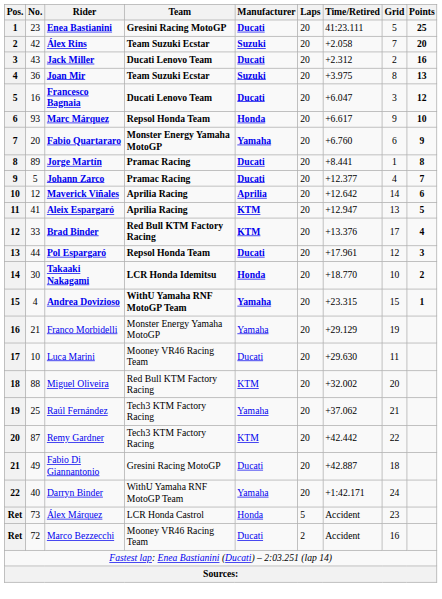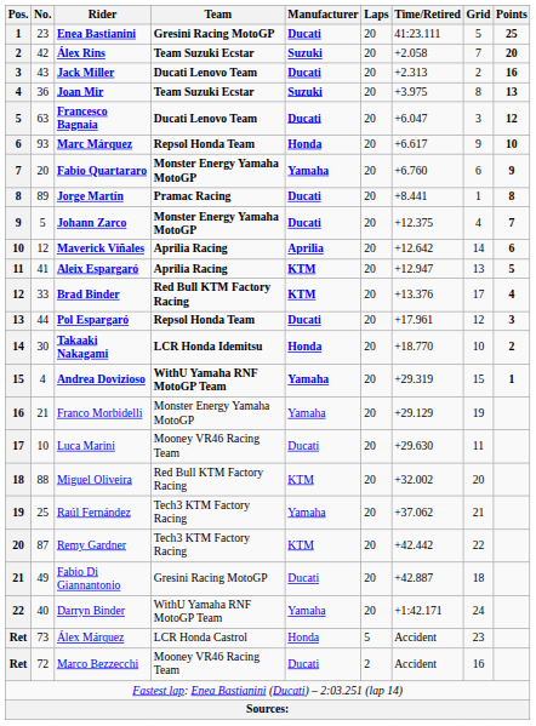 <table class="wikitable" style="font-size: 85%;">
 <tr>
 <th>Pos.</th>
 <th>No.</th>
 <th>Rider</th>
 <th>Team</th>
 <th>Manufacturer</th>
 <th>Laps</th>
 <th>Time/Retired</th>
 <th>Grid</th>
 <th>Points</th>
 </tr>
 <tr>
 <th scope="row">1</th>
 <td align="center">23</td>
 <td> <strong><a href='#'>Enea Bastianini</a></strong></td>
 <td><strong>Gresini Racing MotoGP</strong></td>
 <td><strong><a href='#'>Ducati</a></strong></td>
 <td>20</td>
 <td>41:23.111</td>
 <td align="center">5</td>
 <td align="center"><strong>25</strong></td>
 </tr>
 <tr>
 <th scope="row">2</th>
 <td align="center">42</td>
 <td> <strong><a href='#'>Álex Rins</a></strong></td>
 <td><strong>Team Suzuki Ecstar</strong></td>
 <td><strong><a href='#'>Suzuki</a></strong></td>
 <td>20</td>
 <td>+2.058</td>
 <td align="center">7</td>
 <td align="center"><strong>20</strong></td>
 </tr>
 <tr>
 <th scope="row">3</th>
 <td align="center">43</td>
 <td> <strong><a href='#'>Jack Miller</a></strong></td>
 <td><strong>Ducati Lenovo Team</strong></td>
 <td><strong><a href='#'>Ducati</a></strong></td>
 <td>20</td>
-<td>+2.312</td>
+<td>+2.313</td>
 <td align="center">2</td>
 <td align="center"><strong>16</strong></td>
 </tr>
 <tr>
 <th scope="row">4</th>
 <td align="center">36</td>
 <td> <strong><a href='#'>Joan Mir</a></strong></td>
 <td><strong>Team Suzuki Ecstar</strong></td>
 <td><strong><a href='#'>Suzuki</a></strong></td>
 <td>20</td>
 <td>+3.975</td>
 <td align="center">8</td>
 <td align="center"><strong>13</strong></td>
 </tr>
 <tr>
 <th scope="row">5</th>
-<td align="center">16</td>
+<td align="center">63</td>
 <td> <strong><a href='#'>Francesco Bagnaia</a></strong></td>
 <td><strong>Ducati Lenovo Team</strong></td>
 <td><strong><a href='#'>Ducati</a></strong></td>
 <td>20</td>
 <td>+6.047</td>
 <td align="center">3</td>
 <td align="center"><strong>12</strong></td>
 </tr>
 <tr>
 <th scope="row">6</th>
 <td align="center">93</td>
 <td> <strong><a href='#'>Marc Márquez</a></strong></td>
 <td><strong>Repsol Honda Team</strong></td>
 <td><strong><a href='#'>Honda</a></strong></td>
 <td>20</td>
 <td>+6.617</td>
 <td align="center">9</td>
 <td align="center"><strong>10</strong></td>
 </tr>
 <tr>
 <th scope="row">7</th>
 <td align="center">20</td>
 <td> <strong><a href='#'>Fabio Quartararo</a></strong></td>
 <td><strong>Monster Energy Yamaha MotoGP</strong></td>
 <td><strong><a href='#'>Yamaha</a></strong></td>
 <td>20</td>
 <td>+6.760</td>
 <td align="center">6</td>
 <td align="center"><strong>9</strong></td>
 </tr>
 <tr>
 <th scope="row">8</th>
 <td align="center">89</td>
 <td> <strong><a href='#'>Jorge Martín</a></strong></td>
 <td><strong>Pramac Racing</strong></td>
 <td><strong><a href='#'>Ducati</a></strong></td>
 <td>20</td>
 <td>+8.441</td>
 <td align="center">1</td>
 <td align="center"><strong>8</strong></td>
 </tr>
 <tr>
 <th scope="row">9</th>
 <td align="center">5</td>
 <td> <strong><a href='#'>Johann Zarco</a></strong></td>
-<td><strong>Pramac Racing</strong></td>
+<td><strong>Monster Energy Yamaha MotoGP</strong></td>
 <td><strong><a href='#'>Ducati</a></strong></td>
 <td>20</td>
-<td>+12.377</td>
+<td>+12.375</td>
 <td align="center">4</td>
 <td align="center"><strong>7</strong></td>
 </tr>
 <tr>
 <th scope="row">10</th>
 <td align="center">12</td>
 <td> <strong><a href='#'>Maverick Viñales</a></strong></td>
 <td><strong>Aprilia Racing</strong></td>
 <td><strong><a href='#'>Aprilia</a></strong></td>
 <td>20</td>
 <td>+12.642</td>
 <td align="center">14</td>
 <td align="center"><strong>6</strong></td>
 </tr>
 <tr>
 <th scope="row">11</th>
 <td align="center">41</td>
 <td> <strong><a href='#'>Aleix Espargaró</a></strong></td>
 <td><strong>Aprilia Racing</strong></td>
 <td><strong><a href='#'>KTM</a></strong></td>
 <td>20</td>
 <td>+12.947</td>
 <td align="center">13</td>
 <td align="center"><strong>5</strong></td>
 </tr>
 <tr>
 <th scope="row">12</th>
 <td align="center">33</td>
 <td> <strong><a href='#'>Brad Binder</a></strong></td>
 <td><strong>Red Bull KTM Factory Racing</strong></td>
 <td><strong><a href='#'>KTM</a></strong></td>
 <td>20</td>
 <td>+13.376</td>
 <td align="center">17</td>
 <td align="center"><strong>4</strong></td>
 </tr>
 <tr>
 <th scope="row">13</th>
 <td align="center">44</td>
 <td> <strong><a href='#'>Pol Espargaró</a></strong></td>
 <td><strong>Repsol Honda Team</strong></td>
 <td><strong><a href='#'>Ducati</a></strong></td>
 <td>20</td>
 <td>+17.961</td>
 <td align="center">12</td>
 <td align="center"><strong>3</strong></td>
 </tr>
 <tr>
 <th scope="row">14</th>
 <td align="center">30</td>
 <td> <strong><a href='#'>Takaaki Nakagami</a></strong></td>
 <td><strong>LCR Honda Idemitsu</strong></td>
 <td><strong><a href='#'>Honda</a></strong></td>
 <td>20</td>
 <td>+18.770</td>
 <td align="center">10</td>
 <td align="center"><strong>2</strong></td>
 </tr>
 <tr>
 <th scope="row">15</th>
 <td align="center">4</td>
 <td> <strong><a href='#'>Andrea Dovizioso</a></strong></td>
 <td><strong>WithU Yamaha RNF MotoGP Team</strong></td>
 <td><strong><a href='#'>Yamaha</a></strong></td>
 <td>20</td>
-<td>+23.315</td>
+<td>+29.319</td>
 <td align="center">15</td>
 <td align="center"><strong>1</strong></td>
 </tr>
 <tr>
 <th scope="row">16</th>
 <td align="center">21</td>
 <td> <a href='#'>Franco Morbidelli</a></td>
 <td>Monster Energy Yamaha MotoGP</td>
 <td><a href='#'>Yamaha</a></td>
 <td>20</td>
 <td>+29.129</td>
 <td align="center">19</td>
 <td></td>
 </tr>
 <tr>
 <th scope="row">17</th>
 <td align="center">10</td>
 <td> <a href='#'>Luca Marini</a></td>
 <td>Mooney VR46 Racing Team</td>
 <td><a href='#'>Ducati</a></td>
 <td>20</td>
 <td>+29.630</td>
 <td align="center">11</td>
 <td></td>
 </tr>
 <tr>
 <th scope="row">18</th>
 <td align="center">88</td>
 <td> <a href='#'>Miguel Oliveira</a></td>
 <td>Red Bull KTM Factory Racing</td>
 <td><a href='#'>KTM</a></td>
 <td>20</td>
 <td>+32.002</td>
 <td align="center">20</td>
 <td></td>
 </tr>
 <tr>
 <th scope="row">19</th>
 <td align="center">25</td>
 <td> <a href='#'>Raúl Fernández</a></td>
 <td>Tech3 KTM Factory Racing</td>
 <td><a href='#'>Yamaha</a></td>
 <td>20</td>
 <td>+37.062</td>
 <td align="center">21</td>
 <td></td>
 </tr>
 <tr>
 <th scope="row">20</th>
 <td align="center">87</td>
 <td> <a href='#'>Remy Gardner</a></td>
 <td>Tech3 KTM Factory Racing</td>
 <td><a href='#'>KTM</a></td>
 <td>20</td>
 <td>+42.442</td>
 <td align="center">22</td>
 <td></td>
 </tr>
 <tr>
 <th scope="row">21</th>
 <td align="center">49</td>
 <td> <a href='#'>Fabio Di Giannantonio</a></td>
 <td>Gresini Racing MotoGP</td>
 <td><a href='#'>Ducati</a></td>
 <td>20</td>
 <td>+42.887</td>
 <td align="center">18</td>
 <td></td>
 </tr>
 <tr>
 <th scope="row">22</th>
 <td align="center">40</td>
 <td> <a href='#'>Darryn Binder</a></td>
 <td>WithU Yamaha RNF MotoGP Team</td>
 <td><a href='#'>Yamaha</a></td>
 <td>20</td>
 <td>+1:42.171</td>
 <td align="center">24</td>
 <td></td>
 </tr>
 <tr>
 <th scope="row">Ret</th>
 <td align="center">73</td>
 <td> <a href='#'>Álex Márquez</a></td>
 <td>LCR Honda Castrol</td>
 <td><a href='#'>Honda</a></td>
 <td>5</td>
 <td>Accident</td>
 <td align="center">23</td>
 <td></td>
 </tr>
 <tr>
 <th scope="row">Ret</th>
 <td align="center">72</td>
 <td> <a href='#'>Marco Bezzecchi</a></td>
 <td>Mooney VR46 Racing Team</td>
 <td><a href='#'>Ducati</a></td>
 <td>2</td>
 <td>Accident</td>
 <td align="center">16</td>
 <td></td>
 </tr>
 <tr class="sortbottom">
 <td colspan="9" style="text-align:center"><em><a href='#'>Fastest lap</a>:  <a href='#'>Enea Bastianini</a> (<a href='#'>Ducati</a>) – 2:03.251 (lap 14)</em></td>
 </tr>
 <tr>
 <th colspan=9>Sources:</th>
 </tr>
 </table>
